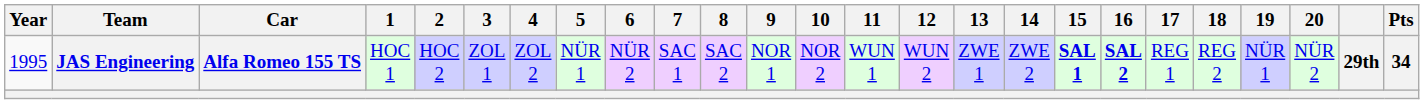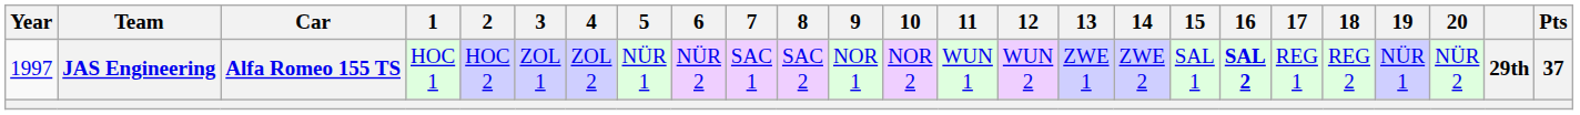 <table class="wikitable" style="text-align:center; font-size:85%">
 <tr>
 <th>Year</th>
 <th>Team</th>
 <th>Car</th>
 <th>1</th>
 <th>2</th>
 <th>3</th>
 <th>4</th>
 <th>5</th>
 <th>6</th>
 <th>7</th>
 <th>8</th>
 <th>9</th>
 <th>10</th>
 <th>11</th>
 <th>12</th>
 <th>13</th>
 <th>14</th>
 <th>15</th>
 <th>16</th>
 <th>17</th>
 <th>18</th>
 <th>19</th>
 <th>20</th>
 <th></th>
 <th>Pts</th>
 </tr>
 <tr>
-<td><a href='#'>1995</a></td>
+<td><a href='#'>1997</a></td>
 <th nowrap><a href='#'>JAS Engineering</a></th>
 <th nowrap><a href='#'>Alfa Romeo 155 TS</a></th>
 <td style="background:#dfffdf;"><a href='#'>HOC<br>1</a><br></td>
 <td style="background:#cfcfff;"><a href='#'>HOC<br>2</a><br></td>
 <td style="background:#cfcfff;"><a href='#'>ZOL<br>1</a><br></td>
 <td style="background:#cfcfff;"><a href='#'>ZOL<br>2</a><br></td>
 <td style="background:#dfffdf;"><a href='#'>NÜR<br>1</a><br></td>
 <td style="background:#efcfff;"><a href='#'>NÜR<br>2</a><br></td>
 <td style="background:#efcfff;"><a href='#'>SAC<br>1</a><br></td>
 <td style="background:#efcfff;"><a href='#'>SAC<br>2</a><br></td>
 <td style="background:#dfffdf;"><a href='#'>NOR<br>1</a><br></td>
 <td style="background:#efcfff;"><a href='#'>NOR<br>2</a><br></td>
 <td style="background:#dfffdf;"><a href='#'>WUN<br>1</a><br></td>
 <td style="background:#efcfff;"><a href='#'>WUN<br>2</a><br></td>
 <td style="background:#cfcfff;"><a href='#'>ZWE<br>1</a><br></td>
 <td style="background:#cfcfff;"><a href='#'>ZWE<br>2</a><br></td>
-<td style="background:#dfffdf;"><strong><a href='#'>SAL<br>1</a><br></strong></td>
+<td style="background:#dfffdf;"><a href='#'>SAL<br>1</a><br></td>
 <td style="background:#dfffdf;"><strong><a href='#'>SAL<br>2</a><br></strong></td>
 <td style="background:#dfffdf;"><a href='#'>REG<br>1</a><br></td>
 <td style="background:#dfffdf;"><a href='#'>REG<br>2</a><br></td>
 <td style="background:#cfcfff;"><a href='#'>NÜR<br>1</a><br></td>
 <td style="background:#dfffdf;"><a href='#'>NÜR<br>2</a><br></td>
 <th>29th</th>
-<th>34</th>
+<th>37</th>
 </tr>
 <tr>
 <th colspan="25"></th>
 </tr>
 </table>
